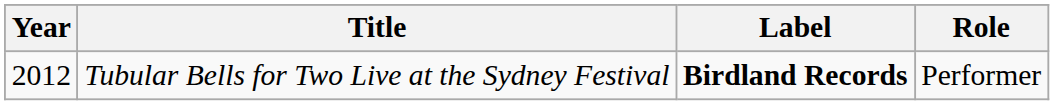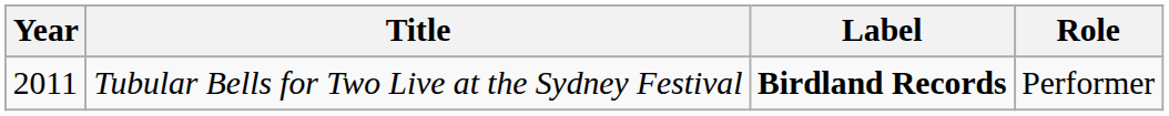 <table class="wikitable">
 <tr>
 <th>Year</th>
 <th>Title</th>
 <th>Label</th>
 <th>Role</th>
 </tr>
 <tr>
-<td>2012</td>
+<td>2011</td>
 <td><em>Tubular Bells for Two Live at the Sydney Festival</em></td>
 <td><strong>Birdland Records</strong></td>
 <td>Performer</td>
 </tr>
 </table>
